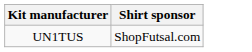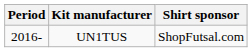 <table class="wikitable" style="text-align:center;margin-left:1em">
 <tr>
+<th>Period</th>
 <th>Kit manufacturer</th>
 <th>Shirt sponsor</th>
 </tr>
 <tr>
+<td>2016-</td>
 <td>UN1TUS</td>
 <td>ShopFutsal.com</td>
 </tr>
 </table>
